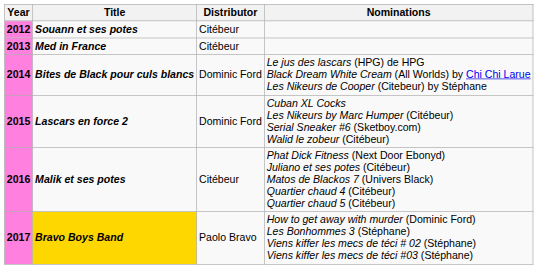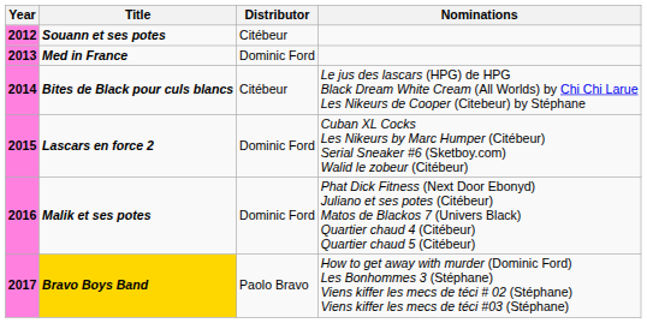 <table class="wikitable">
 <tr>
 <th>Year</th>
 <th>Title</th>
 <th>Distributor</th>
 <th>Nominations</th>
 </tr>
 <tr>
 <th style="background-color: #FF80DF">2012</th>
 <td><strong><em>Souann et ses potes</em></strong></td>
 <td>Citébeur</td>
 <td></td>
 </tr>
 <tr>
 <th style="background-color: #FF80DF">2013</th>
 <td><strong><em>Med in France</em></strong></td>
-<td>Citébeur</td>
+<td>Dominic Ford</td>
 <td></td>
 </tr>
 <tr>
 <th style="background-color: #FF80DF">2014</th>
 <td><strong><em>Bites de Black pour culs blancs</em></strong></td>
-<td>Dominic Ford</td>
+<td>Citébeur</td>
 <td><em>Le jus des lascars</em> (HPG) de HPG<br><em>Black Dream White Cream</em> (All Worlds) by <a href='#'>Chi Chi Larue</a><br><em>Les Nikeurs de Cooper</em> (Citebeur) by Stéphane</td>
 </tr>
 <tr>
 <th style="background-color: #FF80DF">2015</th>
 <td><strong><em>Lascars en force 2</em></strong></td>
 <td>Dominic Ford</td>
 <td><em>Cuban XL Cocks</em><br><em>Les Nikeurs by Marc Humper</em> (Citébeur)<br><em>Serial Sneaker #6</em> (Sketboy.com)<br><em>Walid le zobeur</em> (Citébeur)</td>
 </tr>
 <tr>
 <th style="background-color: #FF80DF">2016</th>
 <td><strong><em>Malik et ses potes</em></strong></td>
-<td>Citébeur</td>
+<td>Dominic Ford</td>
 <td><em>Phat Dick Fitness</em> (Next Door Ebonyd)<br><em>Juliano et ses potes</em> (Citébeur)<br><em>Matos de Blackos 7</em> (Univers Black)<br><em>Quartier chaud 4</em> (Citébeur)<br><em>Quartier chaud 5</em> (Citébeur)</td>
 </tr>
 <tr>
 <th style="background-color: #FF80DF">2017</th>
 <td style="background: gold;"><strong><em>Bravo Boys Band</em></strong></td>
 <td>Paolo Bravo</td>
 <td><em>How to get away with murder</em> (Dominic Ford)<br><em>Les Bonhommes 3</em> (Stéphane)<br><em>Viens kiffer les mecs de téci # 02</em> (Stéphane)<br><em>Viens kiffer les mecs de téci #03</em> (Stéphane)</td>
 </tr>
 </table>
